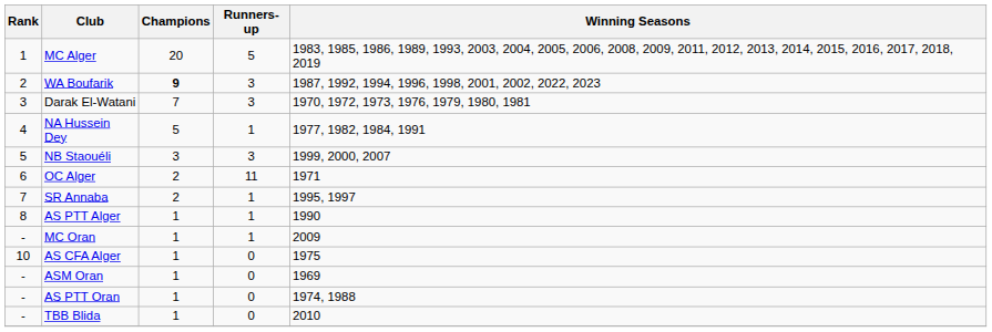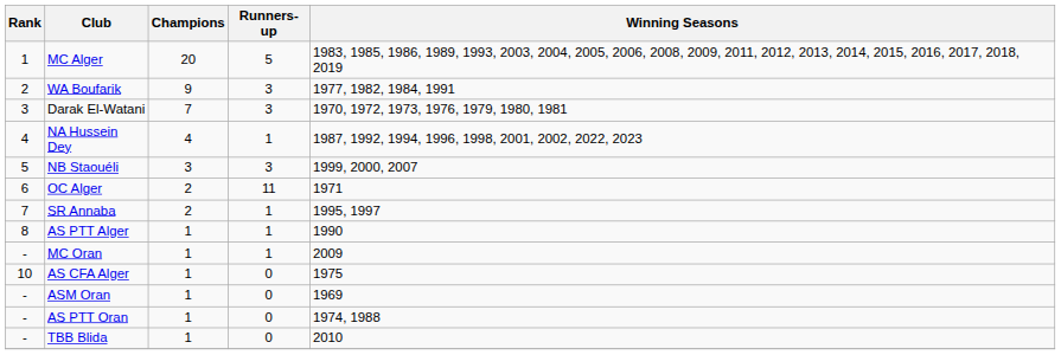 <table class="wikitable" style="text-align:center;">
 <tr>
 <th>Rank</th>
 <th>Club</th>
 <th>Champions</th>
 <th>Runners-up</th>
 <th>Winning Seasons</th>
 </tr>
 <tr>
 <td>1</td>
 <td style="text-align:left;"><a href='#'>MC Alger</a></td>
 <td>20</td>
 <td>5</td>
 <td style="text-align:left;">1983, 1985, 1986, 1989, 1993, 2003, 2004, 2005, 2006, 2008, 2009, 2011, 2012, 2013, 2014, 2015, 2016, 2017, 2018, 2019</td>
 </tr>
 <tr>
 <td>2</td>
 <td style="text-align:left;"><a href='#'>WA Boufarik</a></td>
-<td><strong>9</strong></td>
+<td>9</td>
 <td>3</td>
-<td style="text-align:left;">1987, 1992, 1994, 1996, 1998, 2001, 2002, 2022, 2023</td>
+<td style="text-align:left;">1977, 1982, 1984, 1991</td>
 </tr>
 <tr>
 <td>3</td>
 <td style="text-align:left;">Darak El-Watani</td>
 <td>7</td>
 <td>3</td>
 <td style="text-align:left;">1970, 1972, 1973, 1976, 1979, 1980, 1981</td>
 </tr>
 <tr>
 <td>4</td>
 <td style="text-align:left;"><a href='#'>NA Hussein Dey</a></td>
-<td>5</td>
+<td>4</td>
 <td>1</td>
-<td style="text-align:left;">1977, 1982, 1984, 1991</td>
+<td style="text-align:left;">1987, 1992, 1994, 1996, 1998, 2001, 2002, 2022, 2023</td>
 </tr>
 <tr>
 <td>5</td>
 <td style="text-align:left;"><a href='#'>NB Staouéli</a></td>
 <td>3</td>
 <td>3</td>
 <td style="text-align:left;">1999, 2000, 2007</td>
 </tr>
 <tr>
 <td>6</td>
 <td style="text-align:left;"><a href='#'>OC Alger</a></td>
 <td>2</td>
 <td>11</td>
 <td style="text-align:left;">1971</td>
 </tr>
 <tr>
 <td>7</td>
 <td style="text-align:left;"><a href='#'>SR Annaba</a></td>
 <td>2</td>
 <td>1</td>
 <td style="text-align:left;">1995, 1997</td>
 </tr>
 <tr>
 <td>8</td>
 <td style="text-align:left;"><a href='#'>AS PTT Alger</a></td>
 <td>1</td>
 <td>1</td>
 <td style="text-align:left;">1990</td>
 </tr>
 <tr>
 <td>-</td>
 <td style="text-align:left;"><a href='#'>MC Oran</a></td>
 <td>1</td>
 <td>1</td>
 <td style="text-align:left;">2009</td>
 </tr>
 <tr>
 <td>10</td>
 <td style="text-align:left;"><a href='#'>AS CFA Alger</a></td>
 <td>1</td>
 <td>0</td>
 <td style="text-align:left;">1975</td>
 </tr>
 <tr>
 <td>-</td>
 <td style="text-align:left;"><a href='#'>ASM Oran</a></td>
 <td>1</td>
 <td>0</td>
 <td style="text-align:left;">1969</td>
 </tr>
 <tr>
 <td>-</td>
 <td style="text-align:left;"><a href='#'>AS PTT Oran</a></td>
 <td>1</td>
 <td>0</td>
 <td style="text-align:left;">1974, 1988</td>
 </tr>
 <tr>
 <td>-</td>
 <td style="text-align:left;"><a href='#'>TBB Blida</a></td>
 <td>1</td>
 <td>0</td>
 <td style="text-align:left;">2010</td>
 </tr>
 <tr>
 </tr>
 </table>
